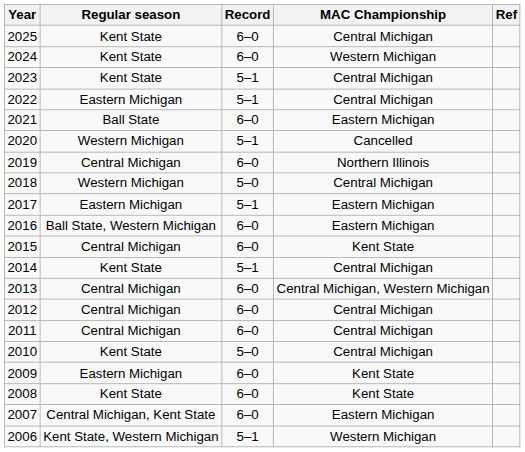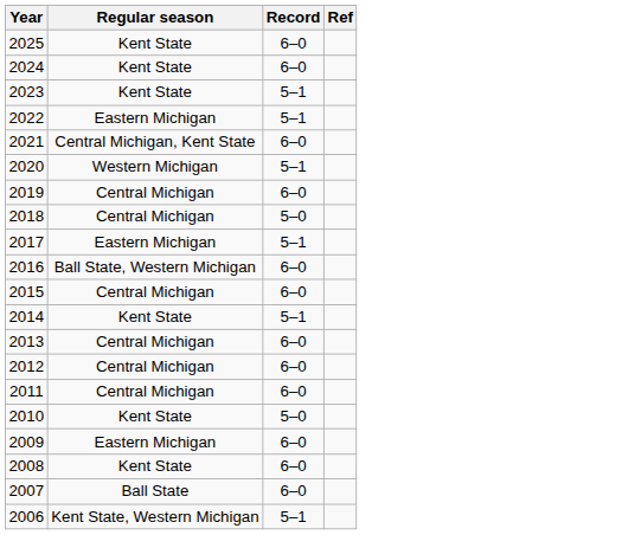 <table class="wikitable" style="text-align:center" cellpadding=2 cellspacing=2>
 <tr>
 <th>Year</th>
 <th>Regular season</th>
 <th>Record</th>
-<th>MAC Championship</th>
 <th>Ref</th>
 </tr>
 <tr>
 <td>2025</td>
 <td>Kent State</td>
 <td>6–0</td>
-<td>Central Michigan</td>
 <td></td>
 </tr>
 <tr>
 <td>2024</td>
 <td>Kent State</td>
 <td>6–0</td>
-<td>Western Michigan</td>
 <td></td>
 </tr>
 <tr>
 <td>2023</td>
 <td>Kent State</td>
 <td>5–1</td>
-<td>Central Michigan</td>
 <td></td>
 </tr>
 <tr>
 <td>2022</td>
 <td>Eastern Michigan</td>
 <td>5–1</td>
-<td>Central Michigan</td>
 <td></td>
 </tr>
 <tr>
 <td>2021</td>
-<td>Ball State</td>
+<td>Central Michigan, Kent State</td>
 <td>6–0</td>
-<td>Eastern Michigan</td>
 <td></td>
 </tr>
 <tr>
 <td>2020</td>
 <td>Western Michigan</td>
 <td>5–1</td>
-<td>Cancelled</td>
 <td></td>
 </tr>
 <tr>
 <td>2019</td>
 <td>Central Michigan</td>
 <td>6–0</td>
-<td>Northern Illinois</td>
 <td></td>
 </tr>
 <tr>
 <td>2018</td>
-<td>Western Michigan</td>
+<td>Central Michigan</td>
 <td>5–0</td>
-<td>Central Michigan</td>
 <td></td>
 </tr>
 <tr>
 <td>2017</td>
 <td>Eastern Michigan</td>
 <td>5–1</td>
-<td>Eastern Michigan</td>
 <td></td>
 </tr>
 <tr>
 <td>2016</td>
 <td>Ball State, Western Michigan</td>
 <td>6–0</td>
-<td>Eastern Michigan</td>
 <td></td>
 </tr>
 <tr>
 <td>2015</td>
 <td>Central Michigan</td>
 <td>6–0</td>
-<td>Kent State</td>
 <td></td>
 </tr>
 <tr>
 <td>2014</td>
 <td>Kent State</td>
 <td>5–1</td>
-<td>Central Michigan</td>
 <td></td>
 </tr>
 <tr>
 <td>2013</td>
 <td>Central Michigan</td>
 <td>6–0</td>
-<td>Central Michigan, Western Michigan</td>
 <td></td>
 </tr>
 <tr>
 <td>2012</td>
 <td>Central Michigan</td>
 <td>6–0</td>
-<td>Central Michigan</td>
 <td></td>
 </tr>
 <tr>
 <td>2011</td>
 <td>Central Michigan</td>
 <td>6–0</td>
-<td>Central Michigan</td>
 <td></td>
 </tr>
 <tr>
 <td>2010</td>
 <td>Kent State</td>
 <td>5–0</td>
-<td>Central Michigan</td>
 <td></td>
 </tr>
 <tr>
 <td>2009</td>
 <td>Eastern Michigan</td>
 <td>6–0</td>
-<td>Kent State</td>
 <td></td>
 </tr>
 <tr>
 <td>2008</td>
 <td>Kent State</td>
 <td>6–0</td>
-<td>Kent State</td>
 <td></td>
 </tr>
 <tr>
 <td>2007</td>
-<td>Central Michigan, Kent State</td>
+<td>Ball State</td>
 <td>6–0</td>
-<td>Eastern Michigan</td>
 <td></td>
 </tr>
 <tr>
 <td>2006</td>
 <td>Kent State, Western Michigan</td>
 <td>5–1</td>
-<td>Western Michigan</td>
 <td></td>
 </tr>
 </table>
